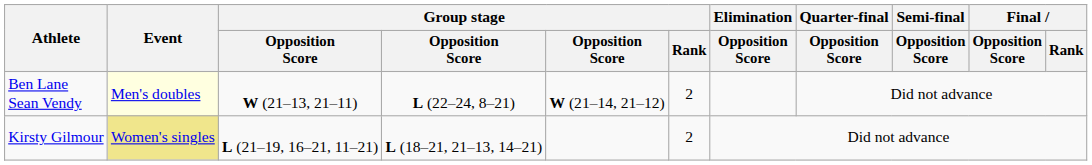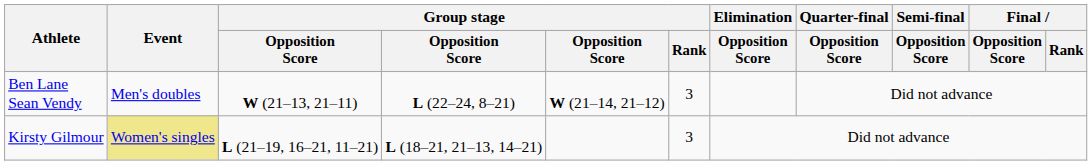 <table class="wikitable" style="font-size:90%">
 <tr>
 <th rowspan="2">Athlete</th>
 <th rowspan="2">Event</th>
 <th colspan="4">Group stage</th>
 <th>Elimination</th>
 <th>Quarter-final</th>
 <th>Semi-final</th>
 <th colspan="2">Final / </th>
 </tr>
 <tr style="font-size:95%">
 <th>Opposition<br>Score</th>
 <th>Opposition<br>Score</th>
 <th>Opposition<br>Score</th>
 <th>Rank</th>
 <th>Opposition<br>Score</th>
 <th>Opposition<br>Score</th>
 <th>Opposition<br>Score</th>
 <th>Opposition<br>Score</th>
 <th>Rank</th>
 </tr>
 <tr align="center">
 <td align="left"><a href='#'>Ben Lane</a><br><a href='#'>Sean Vendy</a></td>
-<td align="left" style="background: lightyellow;"><a href='#'>Men's doubles</a></td>
+<td align="left"><a href='#'>Men's doubles</a></td>
 <td><br><strong>W</strong> (21–13, 21–11)</td>
 <td><br><strong>L</strong> (22–24, 8–21)</td>
 <td><br><strong>W</strong> (21–14, 21–12)</td>
-<td>2</td>
+<td>3</td>
 <td></td>
 <td colspan="4">Did not advance</td>
 </tr>
 <tr align="center">
 <td align="left"><a href='#'>Kirsty Gilmour</a></td>
 <td align="left" style="background: khaki;"><a href='#'>Women's singles</a></td>
 <td><br><strong>L</strong> (21–19, 16–21, 11–21)</td>
 <td><br><strong>L</strong> (18–21, 21–13, 14–21)</td>
 <td></td>
-<td>2</td>
+<td>3</td>
 <td colspan="5">Did not advance</td>
 </tr>
 </table>
